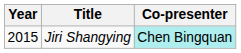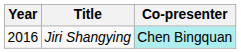 <table class="wikitable">
 <tr>
 <th>Year</th>
 <th>Title</th>
 <th>Co-presenter</th>
 </tr>
 <tr>
-<td>2015</td>
+<td>2016</td>
 <td><em>Jiri Shangying</em></td>
 <td style="background: paleturquoise;">Chen Bingquan</td>
 </tr>
 </table>
